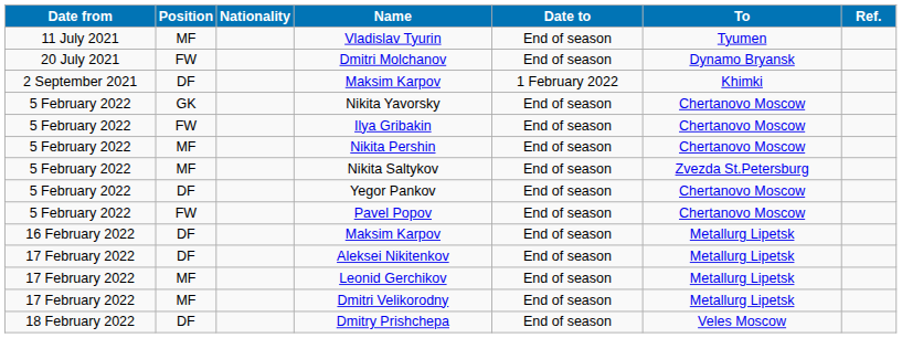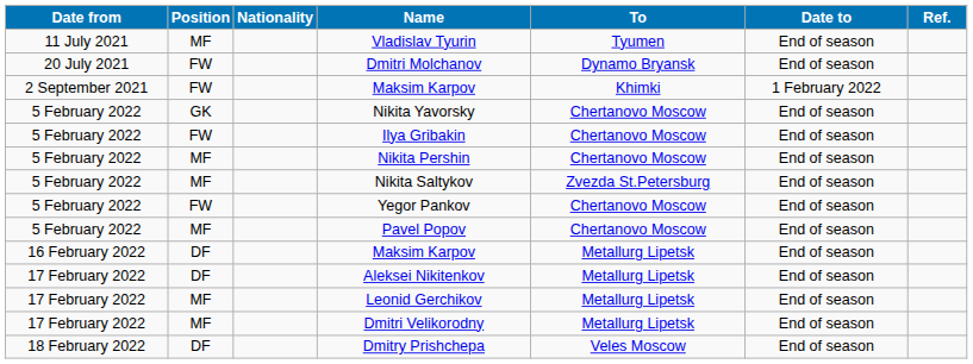 <table class="wikitable"  style="text-align:center; font-size:90%; ">
 <tr>
 <th style="background:#0174B5; color:#FFFFFF; width:150px;">Date from</th>
 <th style="background:#0174B5; color:#FFFFFF; width:50px;">Position</th>
 <th style="background:#0174B5; color:#FFFFFF; width:50px;">Nationality</th>
 <th style="background:#0174B5; color:#FFFFFF; width:200px;">Name</th>
+<th style="background:#0174B5; color:#FFFFFF; width:200px;">To</th>
 <th style="background:#0174B5; color:#FFFFFF; width:150px;">Date to</th>
-<th style="background:#0174B5; color:#FFFFFF; width:200px;">To</th>
 <th style="background:#0174B5; color:#FFFFFF; width:50px;">Ref.</th>
 </tr>
 <tr>
 <td>11 July 2021</td>
 <td>MF</td>
 <td></td>
 <td><a href='#'>Vladislav Tyurin</a></td>
+<td><a href='#'>Tyumen</a></td>
 <td>End of season</td>
-<td><a href='#'>Tyumen</a></td>
 <td></td>
 </tr>
 <tr>
 <td>20 July 2021</td>
 <td>FW</td>
 <td></td>
 <td><a href='#'>Dmitri Molchanov</a></td>
+<td><a href='#'>Dynamo Bryansk</a></td>
 <td>End of season</td>
-<td><a href='#'>Dynamo Bryansk</a></td>
 <td></td>
 </tr>
 <tr>
 <td>2 September 2021</td>
-<td>DF</td>
+<td>FW</td>
 <td></td>
 <td><a href='#'>Maksim Karpov</a></td>
+<td><a href='#'>Khimki</a></td>
 <td>1 February 2022</td>
-<td><a href='#'>Khimki</a></td>
 <td></td>
 </tr>
 <tr>
 <td>5 February 2022</td>
 <td>GK</td>
 <td></td>
 <td>Nikita Yavorsky</td>
+<td><a href='#'>Chertanovo Moscow</a></td>
 <td>End of season</td>
-<td><a href='#'>Chertanovo Moscow</a></td>
 <td></td>
 </tr>
 <tr>
 <td>5 February 2022</td>
 <td>FW</td>
 <td></td>
 <td><a href='#'>Ilya Gribakin</a></td>
+<td><a href='#'>Chertanovo Moscow</a></td>
 <td>End of season</td>
-<td><a href='#'>Chertanovo Moscow</a></td>
 <td></td>
 </tr>
 <tr>
 <td>5 February 2022</td>
 <td>MF</td>
 <td></td>
 <td><a href='#'>Nikita Pershin</a></td>
+<td><a href='#'>Chertanovo Moscow</a></td>
 <td>End of season</td>
-<td><a href='#'>Chertanovo Moscow</a></td>
 <td></td>
 </tr>
 <tr>
 <td>5 February 2022</td>
 <td>MF</td>
 <td></td>
 <td>Nikita Saltykov</td>
+<td><a href='#'>Zvezda St.Petersburg</a></td>
 <td>End of season</td>
-<td><a href='#'>Zvezda St.Petersburg</a></td>
-<td></td>
-</tr>
-<tr>
-<td>5 February 2022</td>
-<td>DF</td>
-<td></td>
-<td>Yegor Pankov</td>
-<td>End of season</td>
-<td><a href='#'>Chertanovo Moscow</a></td>
 <td></td>
 </tr>
 <tr>
 <td>5 February 2022</td>
 <td>FW</td>
 <td></td>
+<td>Yegor Pankov</td>
+<td><a href='#'>Chertanovo Moscow</a></td>
+<td>End of season</td>
+<td></td>
+</tr>
+<tr>
+<td>5 February 2022</td>
+<td>MF</td>
+<td></td>
 <td><a href='#'>Pavel Popov</a></td>
+<td><a href='#'>Chertanovo Moscow</a></td>
 <td>End of season</td>
-<td><a href='#'>Chertanovo Moscow</a></td>
 <td></td>
 </tr>
 <tr>
 <td>16 February 2022</td>
 <td>DF</td>
 <td></td>
 <td><a href='#'>Maksim Karpov</a></td>
+<td><a href='#'>Metallurg Lipetsk</a></td>
 <td>End of season</td>
-<td><a href='#'>Metallurg Lipetsk</a></td>
 <td></td>
 </tr>
 <tr>
 <td>17 February 2022</td>
 <td>DF</td>
 <td></td>
 <td><a href='#'>Aleksei Nikitenkov</a></td>
+<td><a href='#'>Metallurg Lipetsk</a></td>
 <td>End of season</td>
-<td><a href='#'>Metallurg Lipetsk</a></td>
 <td></td>
 </tr>
 <tr>
 <td>17 February 2022</td>
 <td>MF</td>
 <td></td>
 <td><a href='#'>Leonid Gerchikov</a></td>
+<td><a href='#'>Metallurg Lipetsk</a></td>
 <td>End of season</td>
-<td><a href='#'>Metallurg Lipetsk</a></td>
 <td></td>
 </tr>
 <tr>
 <td>17 February 2022</td>
 <td>MF</td>
 <td></td>
 <td><a href='#'>Dmitri Velikorodny</a></td>
+<td><a href='#'>Metallurg Lipetsk</a></td>
 <td>End of season</td>
-<td><a href='#'>Metallurg Lipetsk</a></td>
 <td></td>
 </tr>
 <tr>
 <td>18 February 2022</td>
 <td>DF</td>
 <td></td>
 <td><a href='#'>Dmitry Prishchepa</a></td>
+<td><a href='#'>Veles Moscow</a></td>
 <td>End of season</td>
-<td><a href='#'>Veles Moscow</a></td>
 <td></td>
 </tr>
 </table>
